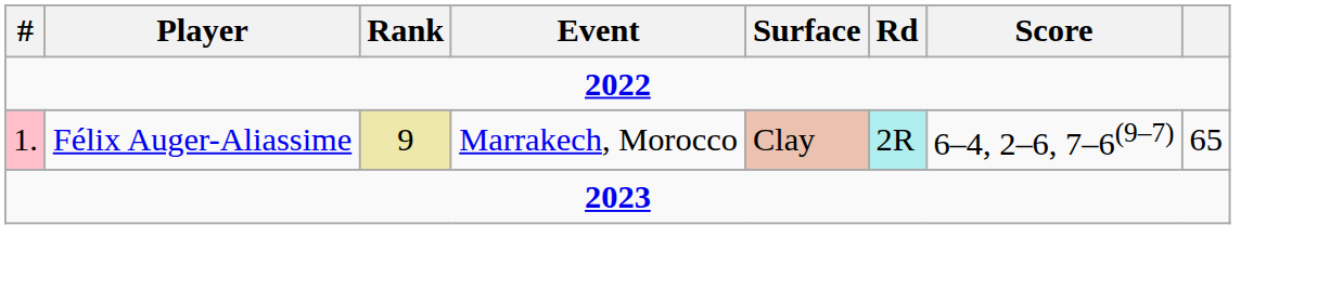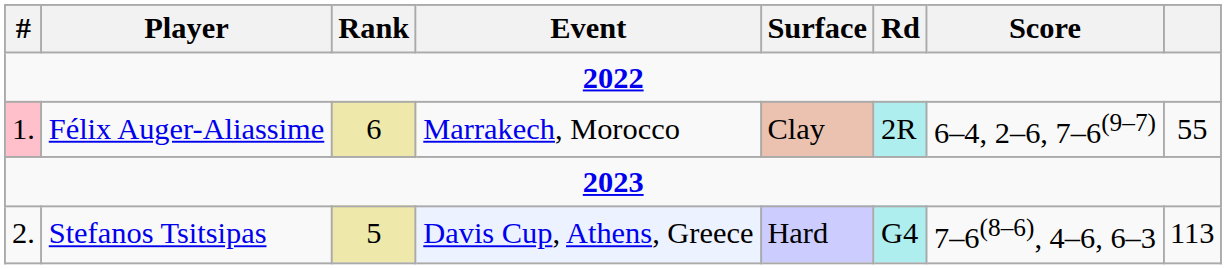 <table class="wikitable sortable">
 <tr>
 <th>#</th>
 <th>Player</th>
 <th>Rank</th>
 <th>Event</th>
 <th>Surface</th>
 <th>Rd</th>
 <th class="unsortable">Score</th>
 <th></th>
 </tr>
 <tr>
 <td colspan=8 style=text-align:center><strong><a href='#'>2022</a></strong></td>
 </tr>
 <tr>
 <td style="background: pink;">1.</td>
 <td> <a href='#'>Félix Auger-Aliassime</a></td>
-<td align=center bgcolor=eee8aa>9</td>
+<td align=center bgcolor=eee8aa>6</td>
 <td><a href='#'>Marrakech</a>, Morocco</td>
 <td bgcolor=EBC2AF>Clay</td>
 <td bgcolor=afeeee>2R</td>
 <td>6–4, 2–6, 7–6<sup>(9–7)</sup></td>
-<td align=center>65</td>
+<td align=center>55</td>
 </tr>
 <tr>
 <td colspan=8 style=text-align:center><strong><a href='#'>2023</a></strong></td>
 </tr>
+<tr>
+<td>2.</td>
+<td> <a href='#'>Stefanos Tsitsipas</a></td>
+<td align=center bgcolor=EEE8AA>5</td>
+<td bgcolor=ecf2ff><a href='#'>Davis Cup</a>, <a href='#'>Athens</a>, Greece</td>
+<td bgcolor="#ccf">Hard</td>
+<td bgcolor=afeeee>G4</td>
+<td>7–6<sup>(8–6)</sup>, 4–6, 6–3</td>
+<td align=center>113</td>
+</tr>
 </table>
